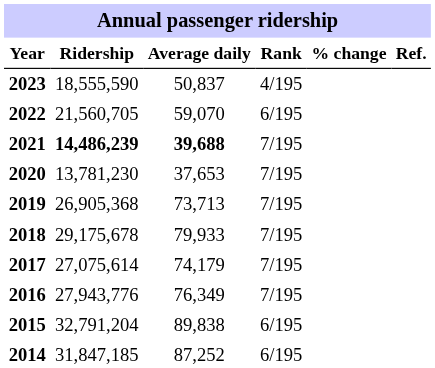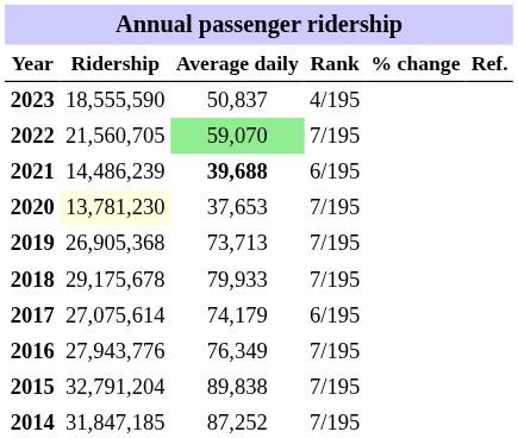 <table class="toccolours" cellpadding="4" cellspacing="0" style="text-align:right;">
 <tr>
 <th colspan="6"  style="background-color:#ccf; background-color:#ccf; font-size:110%; text-align:center;">Annual passenger ridership</th>
 </tr>
 <tr style="font-size:95%; text-align:center">
 <th style="border-bottom:1px solid black">Year</th>
 <th style="border-bottom:1px solid black">Ridership</th>
 <th style="border-bottom:1px solid black">Average daily</th>
 <th style="border-bottom:1px solid black">Rank</th>
 <th style="border-bottom:1px solid black">% change</th>
 <th style="border-bottom:1px solid black">Ref.</th>
 </tr>
 <tr style="text-align:center;">
 <td><strong>2023</strong></td>
 <td>18,555,590</td>
 <td>50,837</td>
 <td>4/195</td>
 <td></td>
 <td></td>
 </tr>
 <tr>
 </tr>
 <tr style="text-align:center;">
 <td><strong>2022</strong></td>
 <td>21,560,705</td>
-<td>59,070</td>
+<td style="background: lightgreen;">59,070</td>
+<td>7/195</td>
+<td></td>
+<td></td>
+</tr>
+<tr style="text-align:center;">
+<td><strong>2021</strong></td>
+<td>14,486,239</td>
+<td><strong>39,688</strong></td>
 <td>6/195</td>
 <td></td>
 <td></td>
 </tr>
 <tr style="text-align:center;">
-<td><strong>2021</strong></td>
-<td><strong>14,486,239</strong></td>
-<td><strong>39,688</strong></td>
-<td>7/195</td>
-<td></td>
-<td></td>
-</tr>
-<tr style="text-align:center;">
 <td><strong>2020</strong></td>
-<td>13,781,230</td>
+<td style="background: lightyellow;">13,781,230</td>
 <td>37,653</td>
 <td>7/195</td>
 <td></td>
 <td></td>
 </tr>
 <tr style="text-align:center;">
 <td><strong>2019</strong></td>
 <td>26,905,368</td>
 <td>73,713</td>
 <td>7/195</td>
 <td></td>
 <td></td>
 </tr>
 <tr style="text-align:center;">
 <td><strong>2018</strong></td>
 <td>29,175,678</td>
 <td>79,933</td>
 <td>7/195</td>
 <td></td>
 <td></td>
 </tr>
 <tr style="text-align:center;">
 <td><strong>2017</strong></td>
 <td>27,075,614</td>
 <td>74,179</td>
-<td>7/195</td>
+<td>6/195</td>
 <td></td>
 <td></td>
 </tr>
 <tr style="text-align:center;">
 <td><strong>2016</strong></td>
 <td>27,943,776</td>
 <td>76,349</td>
 <td>7/195</td>
 <td></td>
 <td></td>
 </tr>
 <tr style="text-align:center;">
 <td><strong>2015</strong></td>
 <td>32,791,204</td>
 <td>89,838</td>
-<td>6/195</td>
+<td>7/195</td>
 <td></td>
 <td></td>
 </tr>
 <tr style="text-align:center;">
 <td><strong>2014</strong></td>
 <td>31,847,185</td>
 <td>87,252</td>
-<td>6/195</td>
+<td>7/195</td>
 <td></td>
 <td></td>
 </tr>
 </table>
